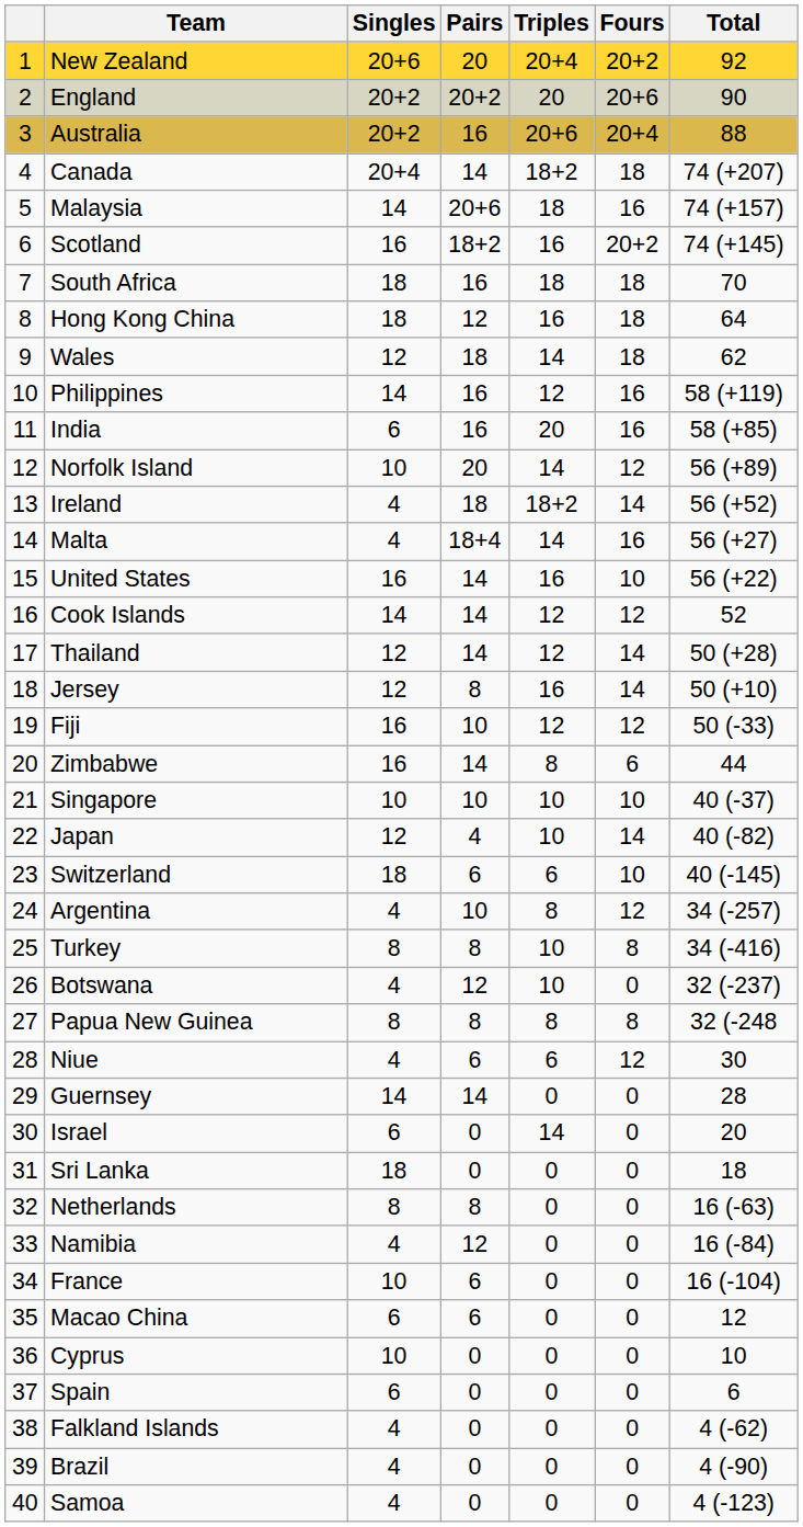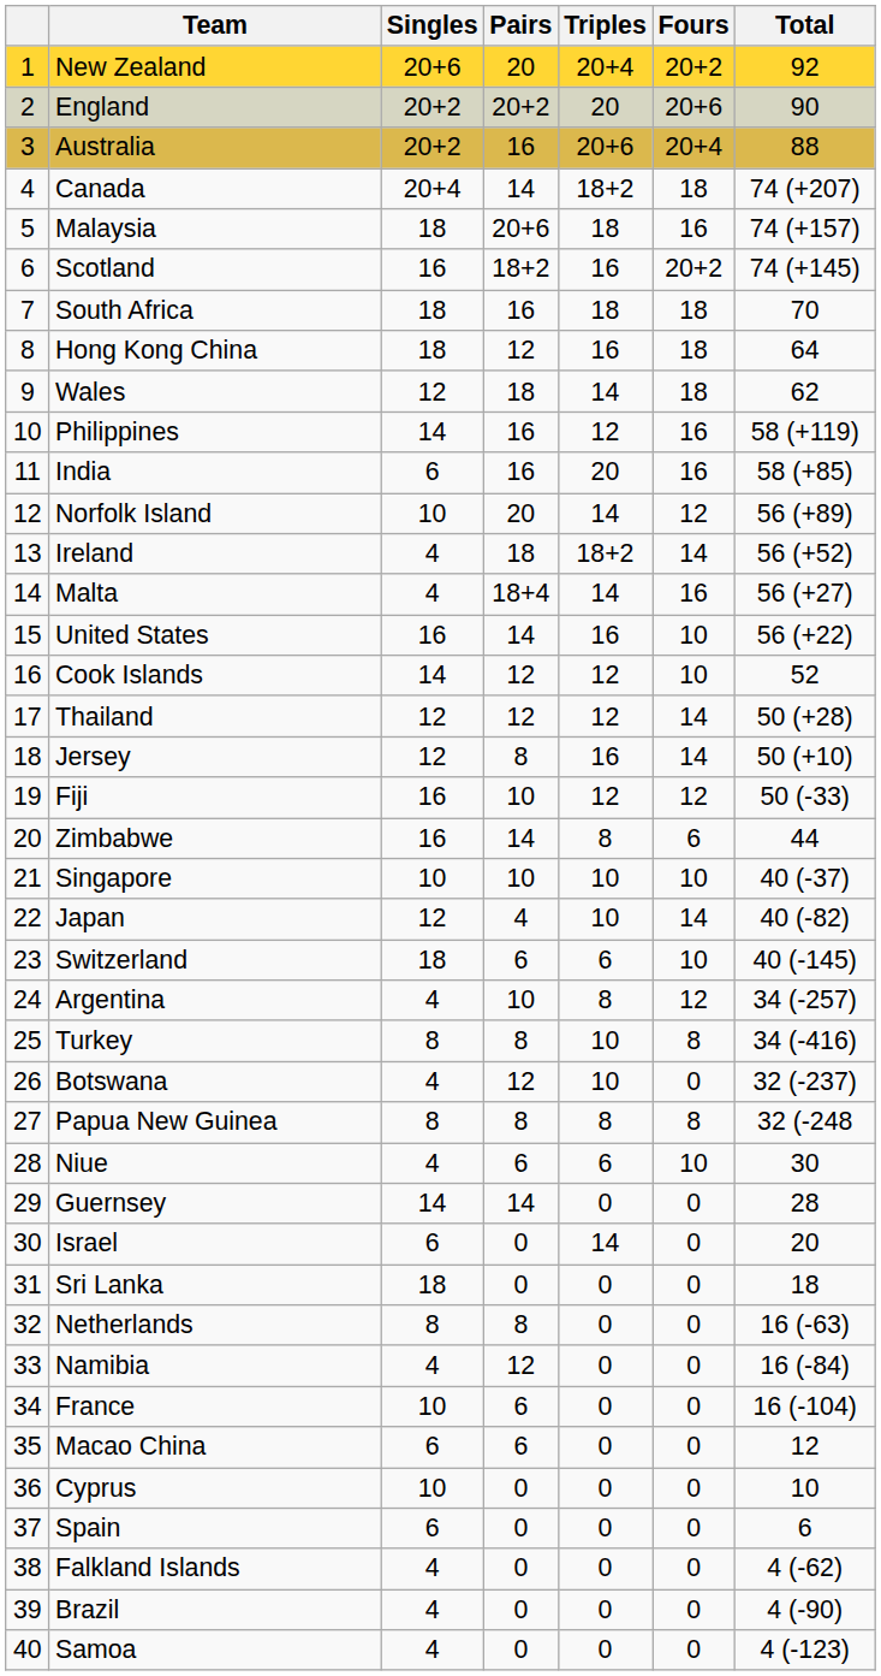 <table class="wikitable" style="font-size: 100%">
 <tr>
 <th width=20></th>
 <th width=200>Team</th>
 <th width=20>Singles</th>
 <th width=20>Pairs</th>
 <th width=20>Triples</th>
 <th width=20>Fours</th>
 <th width=80>Total</th>
 </tr>
 <tr align=center  style="background: #FFD633;">
 <td>1</td>
 <td align="left"> New Zealand</td>
 <td>20+6</td>
 <td>20</td>
 <td>20+4</td>
 <td>20+2</td>
 <td>92</td>
 </tr>
 <tr align=center style="background: #D6D6C2;">
 <td>2</td>
 <td align="left"> England</td>
 <td>20+2</td>
 <td>20+2</td>
 <td>20</td>
 <td>20+6</td>
 <td>90</td>
 </tr>
 <tr align=center style="background: #DBB84D;">
 <td>3</td>
 <td align="left"> Australia</td>
 <td>20+2</td>
 <td>16</td>
 <td>20+6</td>
 <td>20+4</td>
 <td>88</td>
 </tr>
 <tr align=center>
 <td>4</td>
 <td align="left"> Canada</td>
 <td>20+4</td>
 <td>14</td>
 <td>18+2</td>
 <td>18</td>
 <td>74 (+207)</td>
 </tr>
 <tr align=center>
 <td>5</td>
 <td align="left"> Malaysia</td>
-<td>14</td>
+<td>18</td>
 <td>20+6</td>
 <td>18</td>
 <td>16</td>
 <td>74 (+157)</td>
 </tr>
 <tr align=center>
 <td>6</td>
 <td align="left"> Scotland</td>
 <td>16</td>
 <td>18+2</td>
 <td>16</td>
 <td>20+2</td>
 <td>74 (+145)</td>
 </tr>
 <tr align=center>
 <td>7</td>
 <td align="left"> South Africa</td>
 <td>18</td>
 <td>16</td>
 <td>18</td>
 <td>18</td>
 <td>70</td>
 </tr>
 <tr align=center>
 <td>8</td>
 <td align="left"> Hong Kong China</td>
 <td>18</td>
 <td>12</td>
 <td>16</td>
 <td>18</td>
 <td>64</td>
 </tr>
 <tr align=center>
 <td>9</td>
 <td align="left"> Wales</td>
 <td>12</td>
 <td>18</td>
 <td>14</td>
 <td>18</td>
 <td>62</td>
 </tr>
 <tr align=center>
 <td>10</td>
 <td align="left"> Philippines</td>
 <td>14</td>
 <td>16</td>
 <td>12</td>
 <td>16</td>
 <td>58 (+119)</td>
 </tr>
 <tr align=center>
 <td>11</td>
 <td align="left"> India</td>
 <td>6</td>
 <td>16</td>
 <td>20</td>
 <td>16</td>
 <td>58 (+85)</td>
 </tr>
 <tr align=center>
 <td>12</td>
 <td align="left"> Norfolk Island</td>
 <td>10</td>
 <td>20</td>
 <td>14</td>
 <td>12</td>
 <td>56 (+89)</td>
 </tr>
 <tr align=center>
 <td>13</td>
 <td align="left"> Ireland</td>
 <td>4</td>
 <td>18</td>
 <td>18+2</td>
 <td>14</td>
 <td>56 (+52)</td>
 </tr>
 <tr align=center>
 <td>14</td>
 <td align="left"> Malta</td>
 <td>4</td>
 <td>18+4</td>
 <td>14</td>
 <td>16</td>
 <td>56 (+27)</td>
 </tr>
 <tr align=center>
 <td>15</td>
 <td align="left"> United States</td>
 <td>16</td>
 <td>14</td>
 <td>16</td>
 <td>10</td>
 <td>56 (+22)</td>
 </tr>
 <tr align=center>
 <td>16</td>
 <td align="left"> Cook Islands</td>
 <td>14</td>
-<td>14</td>
 <td>12</td>
 <td>12</td>
+<td>10</td>
 <td>52</td>
 </tr>
 <tr align=center>
 <td>17</td>
 <td align="left"> Thailand</td>
 <td>12</td>
-<td>14</td>
+<td>12</td>
 <td>12</td>
 <td>14</td>
 <td>50 (+28)</td>
 </tr>
 <tr align=center>
 <td>18</td>
 <td align="left"> Jersey</td>
 <td>12</td>
 <td>8</td>
 <td>16</td>
 <td>14</td>
 <td>50 (+10)</td>
 </tr>
 <tr align=center>
 <td>19</td>
 <td align="left"> Fiji</td>
 <td>16</td>
 <td>10</td>
 <td>12</td>
 <td>12</td>
 <td>50 (-33)</td>
 </tr>
 <tr align=center>
 <td>20</td>
 <td align="left"> Zimbabwe</td>
 <td>16</td>
 <td>14</td>
 <td>8</td>
 <td>6</td>
 <td>44</td>
 </tr>
 <tr align=center>
 <td>21</td>
 <td align="left"> Singapore</td>
 <td>10</td>
 <td>10</td>
 <td>10</td>
 <td>10</td>
 <td>40 (-37)</td>
 </tr>
 <tr align=center>
 <td>22</td>
 <td align="left"> Japan</td>
 <td>12</td>
 <td>4</td>
 <td>10</td>
 <td>14</td>
 <td>40 (-82)</td>
 </tr>
 <tr align=center>
 <td>23</td>
 <td align="left"> Switzerland</td>
 <td>18</td>
 <td>6</td>
 <td>6</td>
 <td>10</td>
 <td>40 (-145)</td>
 </tr>
 <tr align=center>
 <td>24</td>
 <td align="left"> Argentina</td>
 <td>4</td>
 <td>10</td>
 <td>8</td>
 <td>12</td>
 <td>34 (-257)</td>
 </tr>
 <tr align=center>
 <td>25</td>
 <td align="left"> Turkey</td>
 <td>8</td>
 <td>8</td>
 <td>10</td>
 <td>8</td>
 <td>34 (-416)</td>
 </tr>
 <tr align=center>
 <td>26</td>
 <td align="left"> Botswana</td>
 <td>4</td>
 <td>12</td>
 <td>10</td>
 <td>0</td>
 <td>32 (-237)</td>
 </tr>
 <tr align=center>
 <td>27</td>
 <td align="left"> Papua New Guinea</td>
 <td>8</td>
 <td>8</td>
 <td>8</td>
 <td>8</td>
 <td>32 (-248</td>
 </tr>
 <tr align=center>
 <td>28</td>
 <td align="left"> Niue</td>
 <td>4</td>
 <td>6</td>
 <td>6</td>
-<td>12</td>
+<td>10</td>
 <td>30</td>
 </tr>
 <tr align=center>
 <td>29</td>
 <td align="left"> Guernsey</td>
 <td>14</td>
 <td>14</td>
 <td>0</td>
 <td>0</td>
 <td>28</td>
 </tr>
 <tr align=center>
 <td>30</td>
 <td align="left"> Israel</td>
 <td>6</td>
 <td>0</td>
 <td>14</td>
 <td>0</td>
 <td>20</td>
 </tr>
 <tr align=center>
 <td>31</td>
 <td align="left"> Sri Lanka</td>
 <td>18</td>
 <td>0</td>
 <td>0</td>
 <td>0</td>
 <td>18</td>
 </tr>
 <tr align=center>
 <td>32</td>
 <td align="left"> Netherlands</td>
 <td>8</td>
 <td>8</td>
 <td>0</td>
 <td>0</td>
 <td>16 (-63)</td>
 </tr>
 <tr align=center>
 <td>33</td>
 <td align="left"> Namibia</td>
 <td>4</td>
 <td>12</td>
 <td>0</td>
 <td>0</td>
 <td>16 (-84)</td>
 </tr>
 <tr align=center>
 <td>34</td>
 <td align="left"> France</td>
 <td>10</td>
 <td>6</td>
 <td>0</td>
 <td>0</td>
 <td>16 (-104)</td>
 </tr>
 <tr align=center>
 <td>35</td>
 <td align="left"> Macao China</td>
 <td>6</td>
 <td>6</td>
 <td>0</td>
 <td>0</td>
 <td>12</td>
 </tr>
 <tr align=center>
 <td>36</td>
 <td align="left"> Cyprus</td>
 <td>10</td>
 <td>0</td>
 <td>0</td>
 <td>0</td>
 <td>10</td>
 </tr>
 <tr align=center>
 <td>37</td>
 <td align="left"> Spain</td>
 <td>6</td>
 <td>0</td>
 <td>0</td>
 <td>0</td>
 <td>6</td>
 </tr>
 <tr align=center>
 <td>38</td>
 <td align="left"> Falkland Islands</td>
 <td>4</td>
 <td>0</td>
 <td>0</td>
 <td>0</td>
 <td>4 (-62)</td>
 </tr>
 <tr align=center>
 <td>39</td>
 <td align="left"> Brazil</td>
 <td>4</td>
 <td>0</td>
 <td>0</td>
 <td>0</td>
 <td>4 (-90)</td>
 </tr>
 <tr align=center>
 <td>40</td>
 <td align="left"> Samoa</td>
 <td>4</td>
 <td>0</td>
 <td>0</td>
 <td>0</td>
 <td>4 (-123)</td>
 </tr>
 </table>
